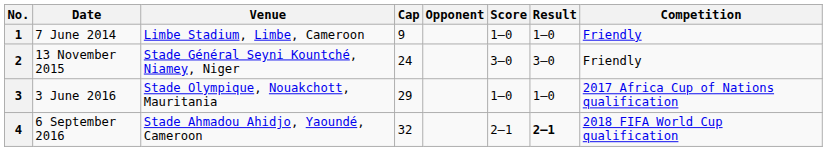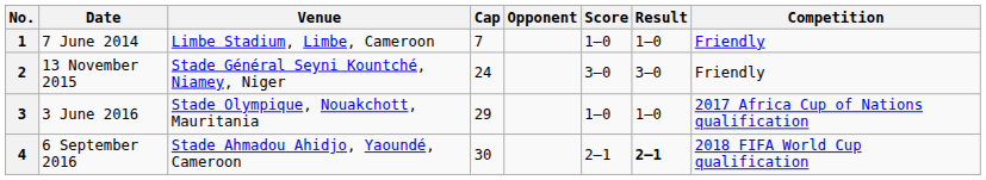 <table class="wikitable sortable plainrowheaders">
 <tr>
 <th scope=col>No.</th>
 <th scope=col data-sort-type=date>Date</th>
 <th scope=col>Venue</th>
 <th scope=col>Cap</th>
 <th scope=col>Opponent</th>
 <th scope=col>Score</th>
 <th scope=col>Result</th>
 <th scope=col>Competition</th>
 </tr>
 <tr>
 <th scope=row>1</th>
 <td>7 June 2014</td>
 <td><a href='#'>Limbe Stadium</a>, <a href='#'>Limbe</a>, Cameroon</td>
-<td>9</td>
+<td>7</td>
 <td></td>
 <td>1–0</td>
 <td>1–0</td>
 <td><a href='#'>Friendly</a></td>
 </tr>
 <tr>
 <th scope=row>2</th>
 <td>13 November 2015</td>
 <td><a href='#'>Stade Général Seyni Kountché</a>, <a href='#'>Niamey</a>, Niger</td>
 <td>24</td>
 <td></td>
 <td>3–0</td>
 <td>3–0</td>
 <td>Friendly</td>
 </tr>
 <tr>
 <th scope=row>3</th>
 <td>3 June 2016</td>
 <td><a href='#'>Stade Olympique</a>, <a href='#'>Nouakchott</a>, Mauritania</td>
 <td>29</td>
 <td></td>
 <td>1–0</td>
 <td>1–0</td>
 <td><a href='#'>2017 Africa Cup of Nations qualification</a></td>
 </tr>
 <tr>
 <th scope=row>4</th>
 <td>6 September 2016</td>
 <td><a href='#'>Stade Ahmadou Ahidjo</a>, <a href='#'>Yaoundé</a>, Cameroon</td>
-<td>32</td>
+<td>30</td>
 <td></td>
 <td>2–1</td>
 <td><strong>2–1</strong></td>
 <td><a href='#'>2018 FIFA World Cup qualification</a></td>
 </tr>
 </table>
